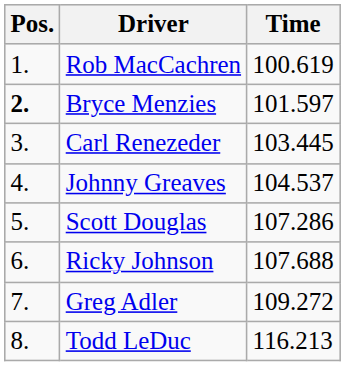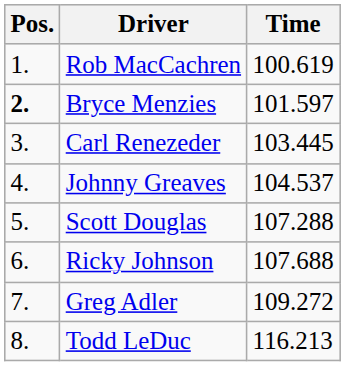 <table class="wikitable">
 <tr>
 <th>Pos.</th>
 <th>Driver</th>
 <th>Time</th>
 </tr>
 <tr>
 <td>1.</td>
 <td> <a href='#'>Rob MacCachren</a></td>
 <td>100.619</td>
 </tr>
 <tr>
 <td><strong>2.</strong></td>
 <td> <a href='#'>Bryce Menzies</a></td>
 <td>101.597</td>
 </tr>
 <tr>
 <td>3.</td>
 <td> <a href='#'>Carl Renezeder</a></td>
 <td>103.445</td>
 </tr>
 <tr>
 <td>4.</td>
 <td> <a href='#'>Johnny Greaves</a></td>
 <td>104.537</td>
 </tr>
 <tr>
 <td>5.</td>
 <td> <a href='#'>Scott Douglas</a></td>
-<td>107.286</td>
+<td>107.288</td>
 </tr>
 <tr>
 <td>6.</td>
 <td> <a href='#'>Ricky Johnson</a></td>
 <td>107.688</td>
 </tr>
 <tr>
 <td>7.</td>
 <td> <a href='#'>Greg Adler</a></td>
 <td>109.272</td>
 </tr>
 <tr>
 <td>8.</td>
 <td> <a href='#'>Todd LeDuc</a></td>
 <td>116.213</td>
 </tr>
 </table>
